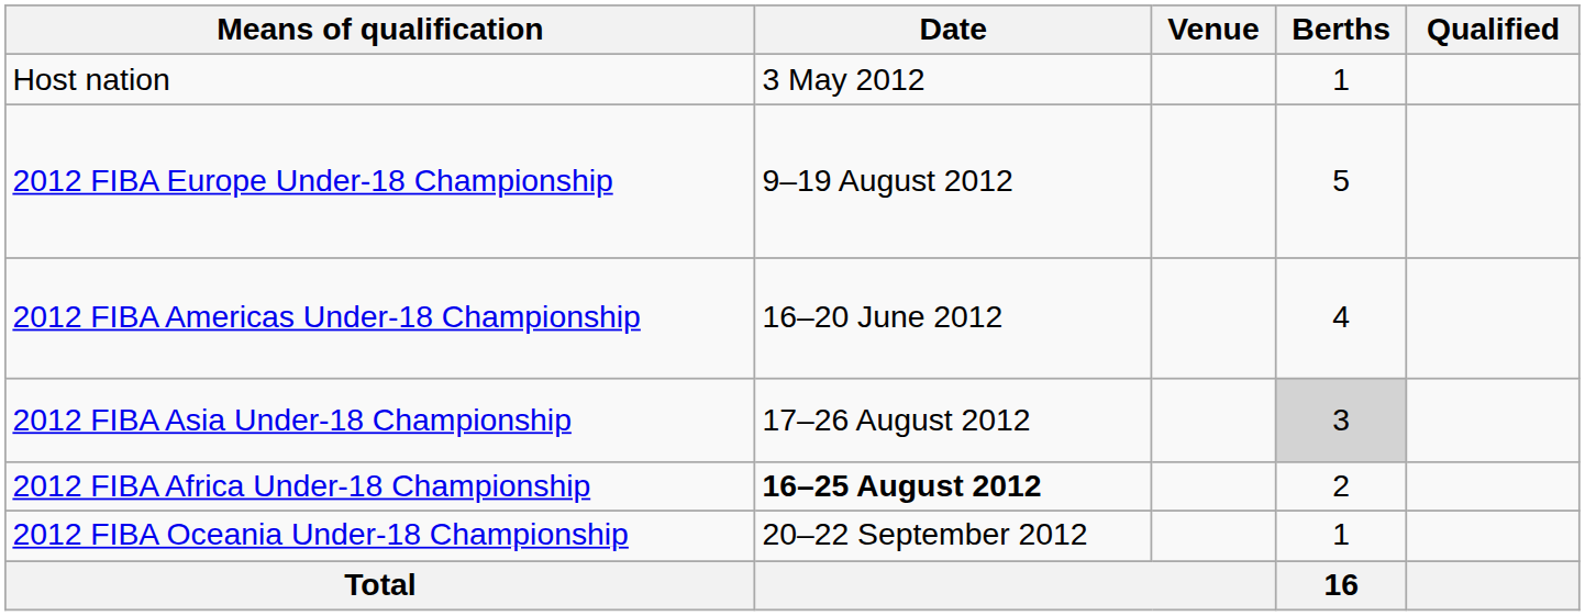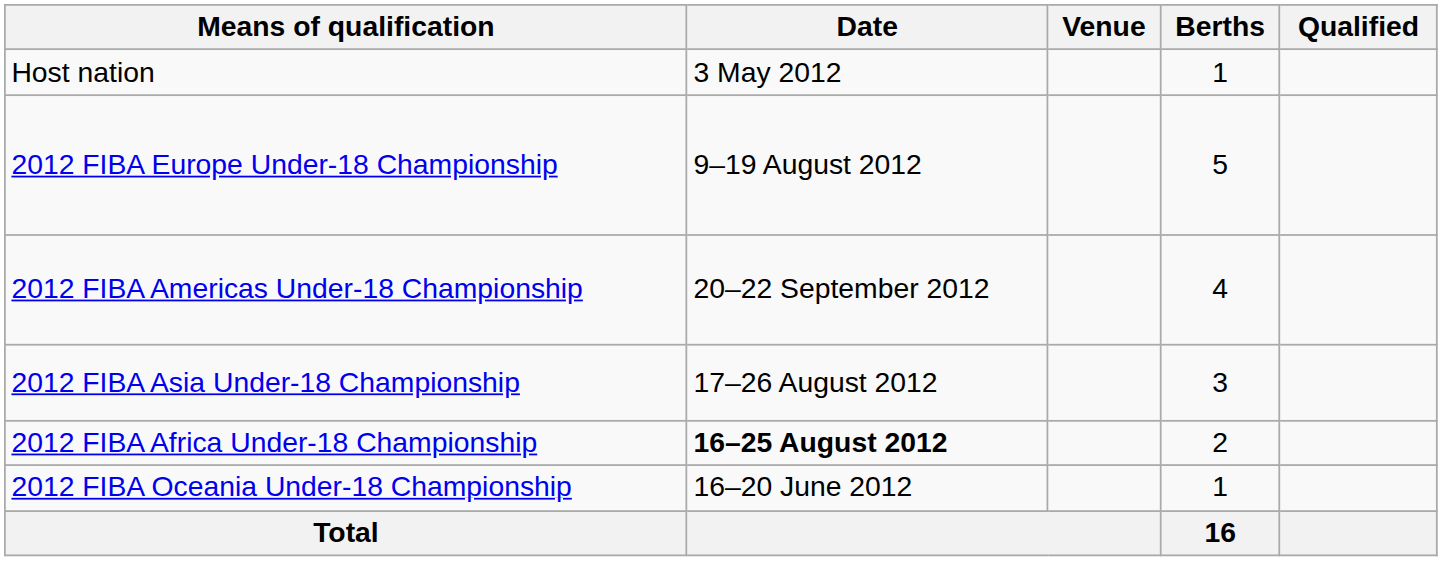 <table class="wikitable" style="width:810px;">
 <tr>
 <th>Means of qualification</th>
 <th>Date</th>
 <th>Venue</th>
 <th>Berths</th>
 <th>Qualified</th>
 </tr>
 <tr>
 <td>Host nation</td>
 <td>3 May 2012</td>
 <td></td>
 <td style="text-align:center;">1</td>
 <td></td>
 </tr>
 <tr>
 <td><a href='#'>2012 FIBA Europe Under-18 Championship</a></td>
 <td>9–19 August 2012</td>
 <td></td>
 <td style="text-align:center;">5</td>
 <td><br><br><br><br></td>
 </tr>
 <tr>
 <td><a href='#'>2012 FIBA Americas Under-18 Championship</a></td>
-<td>16–20 June 2012</td>
+<td>20–22 September 2012</td>
 <td></td>
 <td style="text-align:center;">4</td>
 <td><br><br><br></td>
 </tr>
 <tr>
 <td><a href='#'>2012 FIBA Asia Under-18 Championship</a></td>
 <td>17–26 August 2012</td>
 <td></td>
-<td style="background: lightgrey; text-align:center;">3</td>
+<td style="text-align:center;">3</td>
 <td><br><br></td>
 </tr>
 <tr>
 <td><a href='#'>2012 FIBA Africa Under-18 Championship</a></td>
 <td><strong>16–25 August 2012</strong></td>
 <td></td>
 <td style="text-align:center;">2</td>
 <td><br></td>
 </tr>
 <tr>
 <td><a href='#'>2012 FIBA Oceania Under-18 Championship</a></td>
-<td>20–22 September 2012</td>
+<td>16–20 June 2012</td>
 <td></td>
 <td style="text-align:center;">1</td>
 <td></td>
 </tr>
 <tr>
 <th>Total</th>
 <th colspan="2"></th>
 <th>16</th>
 <th></th>
 </tr>
 </table>
